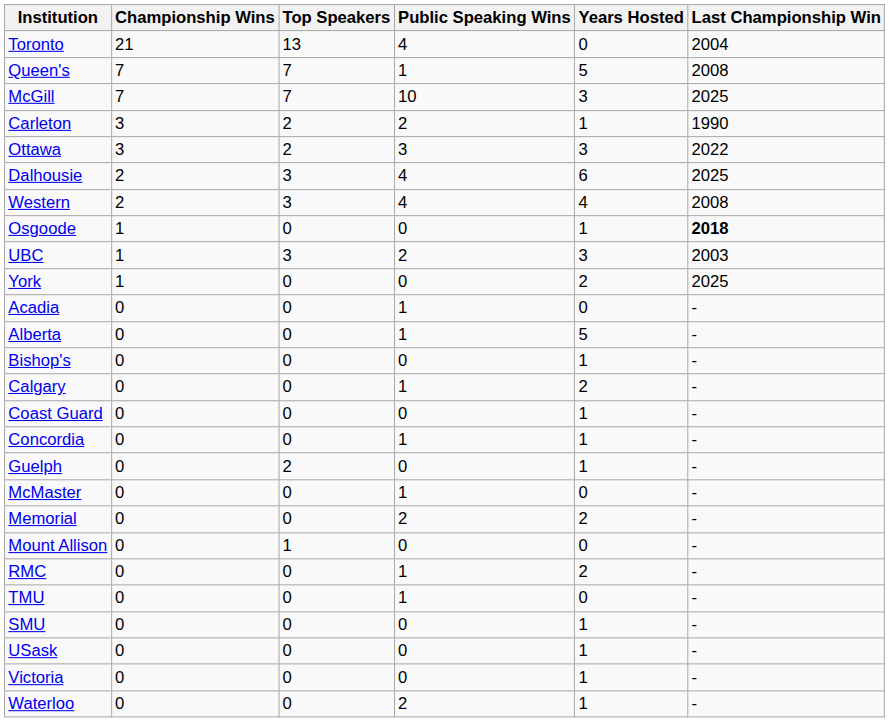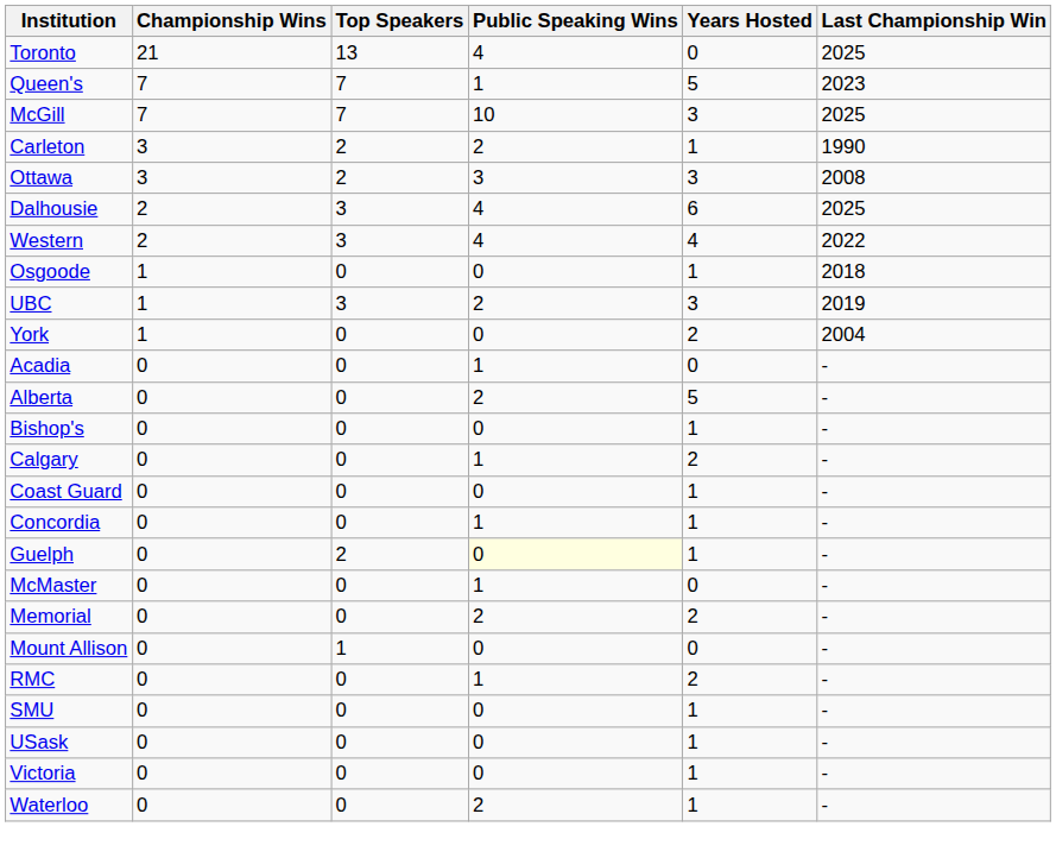 <table class="wikitable sortable">
 <tr>
 <th>Institution</th>
 <th>Championship Wins</th>
 <th>Top Speakers</th>
 <th>Public Speaking Wins</th>
 <th>Years Hosted</th>
 <th>Last Championship Win</th>
 </tr>
 <tr>
 </tr>
 <tr>
 <td><a href='#'>Toronto</a></td>
 <td>21</td>
 <td>13</td>
 <td>4</td>
 <td>0</td>
-<td>2004</td>
+<td>2025</td>
 </tr>
 <tr>
 <td><a href='#'>Queen's</a></td>
 <td>7</td>
 <td>7</td>
 <td>1</td>
 <td>5</td>
-<td>2008</td>
+<td>2023</td>
 </tr>
 <tr>
 <td><a href='#'>McGill</a></td>
 <td>7</td>
 <td>7</td>
 <td>10</td>
 <td>3</td>
 <td>2025</td>
 </tr>
 <tr>
 <td><a href='#'>Carleton</a></td>
 <td>3</td>
 <td>2</td>
 <td>2</td>
 <td>1</td>
 <td>1990</td>
 </tr>
 <tr>
 <td><a href='#'>Ottawa</a></td>
 <td>3</td>
 <td>2</td>
 <td>3</td>
 <td>3</td>
-<td>2022</td>
+<td>2008</td>
 </tr>
 <tr>
 <td><a href='#'>Dalhousie</a></td>
 <td>2</td>
 <td>3</td>
 <td>4</td>
 <td>6</td>
 <td>2025</td>
 </tr>
 <tr>
 <td><a href='#'>Western</a></td>
 <td>2</td>
 <td>3</td>
 <td>4</td>
 <td>4</td>
-<td>2008</td>
+<td>2022</td>
 </tr>
 <tr>
 <td><a href='#'>Osgoode</a></td>
 <td>1</td>
 <td>0</td>
 <td>0</td>
 <td>1</td>
-<td><strong>2018</strong></td>
+<td>2018</td>
 </tr>
 <tr>
 <td><a href='#'>UBC</a></td>
 <td>1</td>
 <td>3</td>
 <td>2</td>
 <td>3</td>
-<td>2003</td>
+<td>2019</td>
 </tr>
 <tr>
 <td><a href='#'>York</a></td>
 <td>1</td>
 <td>0</td>
 <td>0</td>
 <td>2</td>
-<td>2025</td>
+<td>2004</td>
 </tr>
 <tr>
 <td><a href='#'>Acadia</a></td>
 <td>0</td>
 <td>0</td>
 <td>1</td>
 <td>0</td>
 <td>-</td>
 </tr>
 <tr>
 <td><a href='#'>Alberta</a></td>
 <td>0</td>
 <td>0</td>
-<td>1</td>
+<td>2</td>
 <td>5</td>
 <td>-</td>
 </tr>
 <tr>
 <td><a href='#'>Bishop's</a></td>
 <td>0</td>
 <td>0</td>
 <td>0</td>
 <td>1</td>
 <td>-</td>
 </tr>
 <tr>
 <td><a href='#'>Calgary</a></td>
 <td>0</td>
 <td>0</td>
 <td>1</td>
 <td>2</td>
 <td>-</td>
 </tr>
 <tr>
 <td><a href='#'>Coast Guard</a></td>
 <td>0</td>
 <td>0</td>
 <td>0</td>
 <td>1</td>
 <td>-</td>
 </tr>
 <tr>
 <td><a href='#'>Concordia</a></td>
 <td>0</td>
 <td>0</td>
 <td>1</td>
 <td>1</td>
 <td>-</td>
 </tr>
 <tr>
 <td><a href='#'>Guelph</a></td>
 <td>0</td>
 <td>2</td>
-<td>0</td>
+<td style="background: lightyellow;">0</td>
 <td>1</td>
 <td>-</td>
 </tr>
 <tr>
 <td><a href='#'>McMaster</a></td>
 <td>0</td>
 <td>0</td>
 <td>1</td>
 <td>0</td>
 <td>-</td>
 </tr>
 <tr>
 <td><a href='#'>Memorial</a></td>
 <td>0</td>
 <td>0</td>
 <td>2</td>
 <td>2</td>
 <td>-</td>
 </tr>
 <tr>
 <td><a href='#'>Mount Allison</a></td>
 <td>0</td>
 <td>1</td>
 <td>0</td>
 <td>0</td>
 <td>-</td>
 </tr>
 <tr>
 <td><a href='#'>RMC</a></td>
 <td>0</td>
 <td>0</td>
 <td>1</td>
 <td>2</td>
 <td>-</td>
 </tr>
 <tr>
-<td><a href='#'>TMU</a></td>
-<td>0</td>
-<td>0</td>
-<td>1</td>
-<td>0</td>
-<td>-</td>
-</tr>
-<tr>
 <td><a href='#'>SMU</a></td>
 <td>0</td>
 <td>0</td>
 <td>0</td>
 <td>1</td>
 <td>-</td>
 </tr>
 <tr>
 <td><a href='#'>USask</a></td>
 <td>0</td>
 <td>0</td>
 <td>0</td>
 <td>1</td>
 <td>-</td>
 </tr>
 <tr>
 <td><a href='#'>Victoria</a></td>
 <td>0</td>
 <td>0</td>
 <td>0</td>
 <td>1</td>
 <td>-</td>
 </tr>
 <tr>
 <td><a href='#'>Waterloo</a></td>
 <td>0</td>
 <td>0</td>
 <td>2</td>
 <td>1</td>
 <td>-</td>
 </tr>
 </table>
